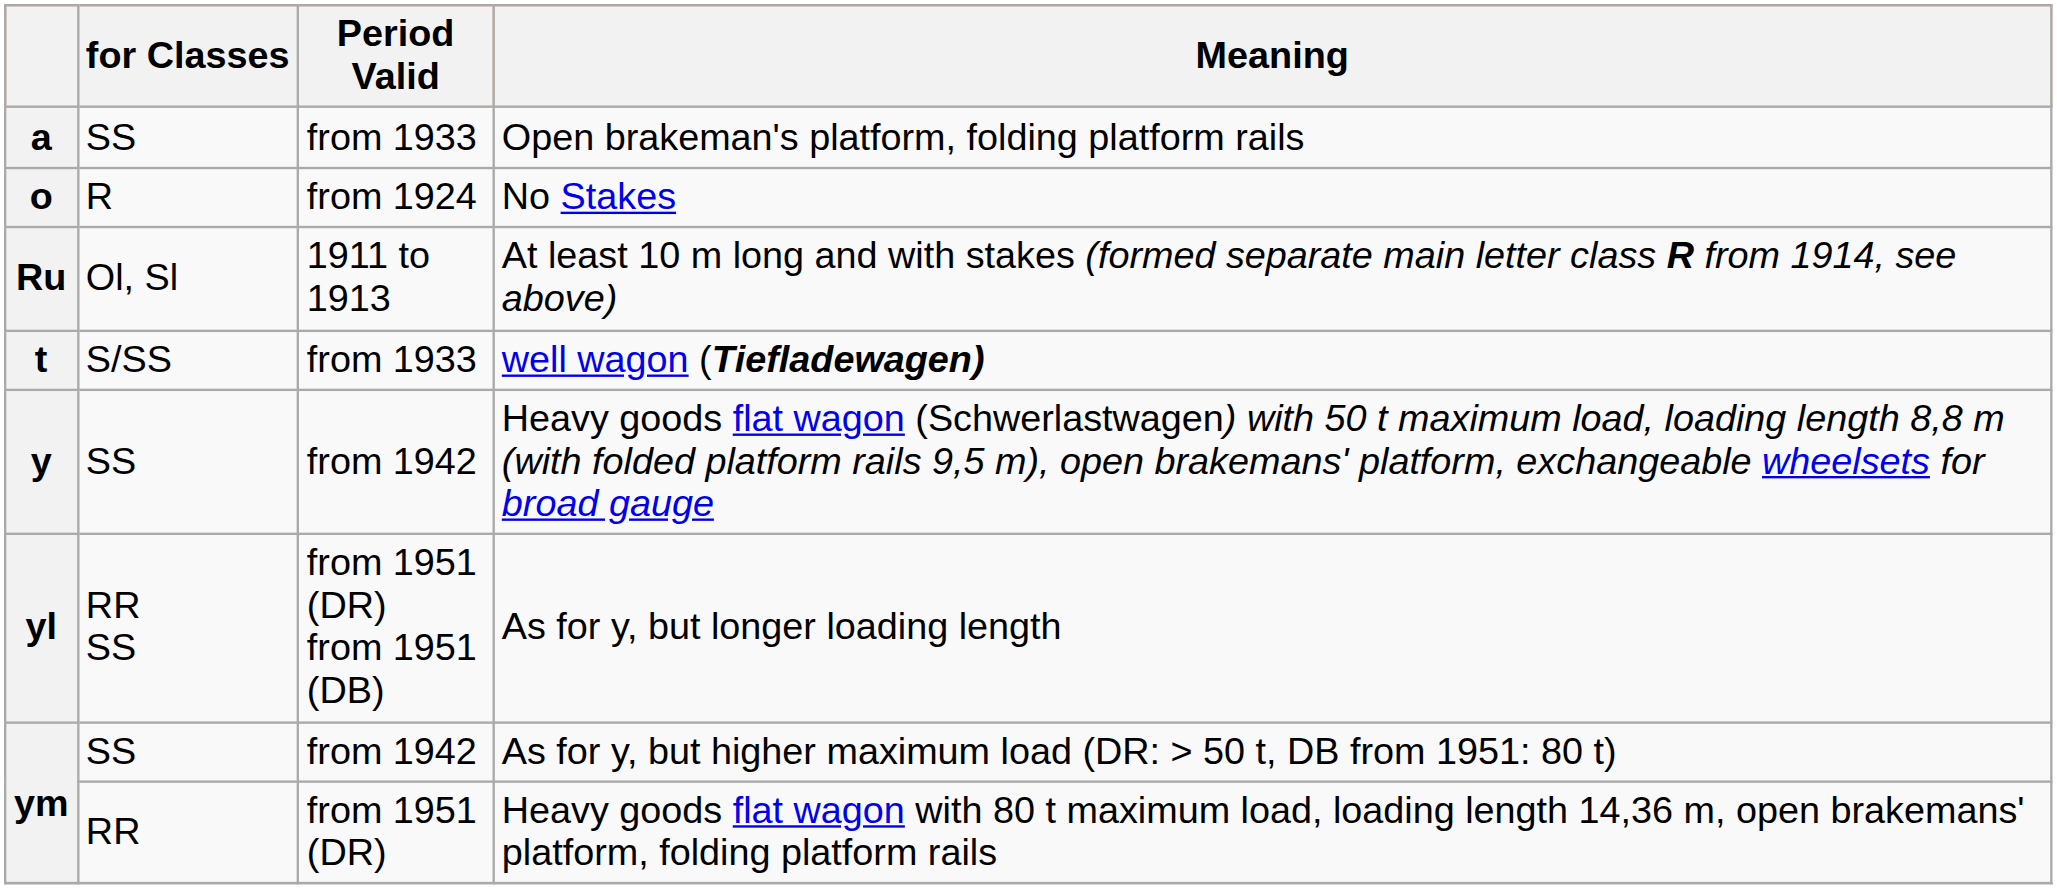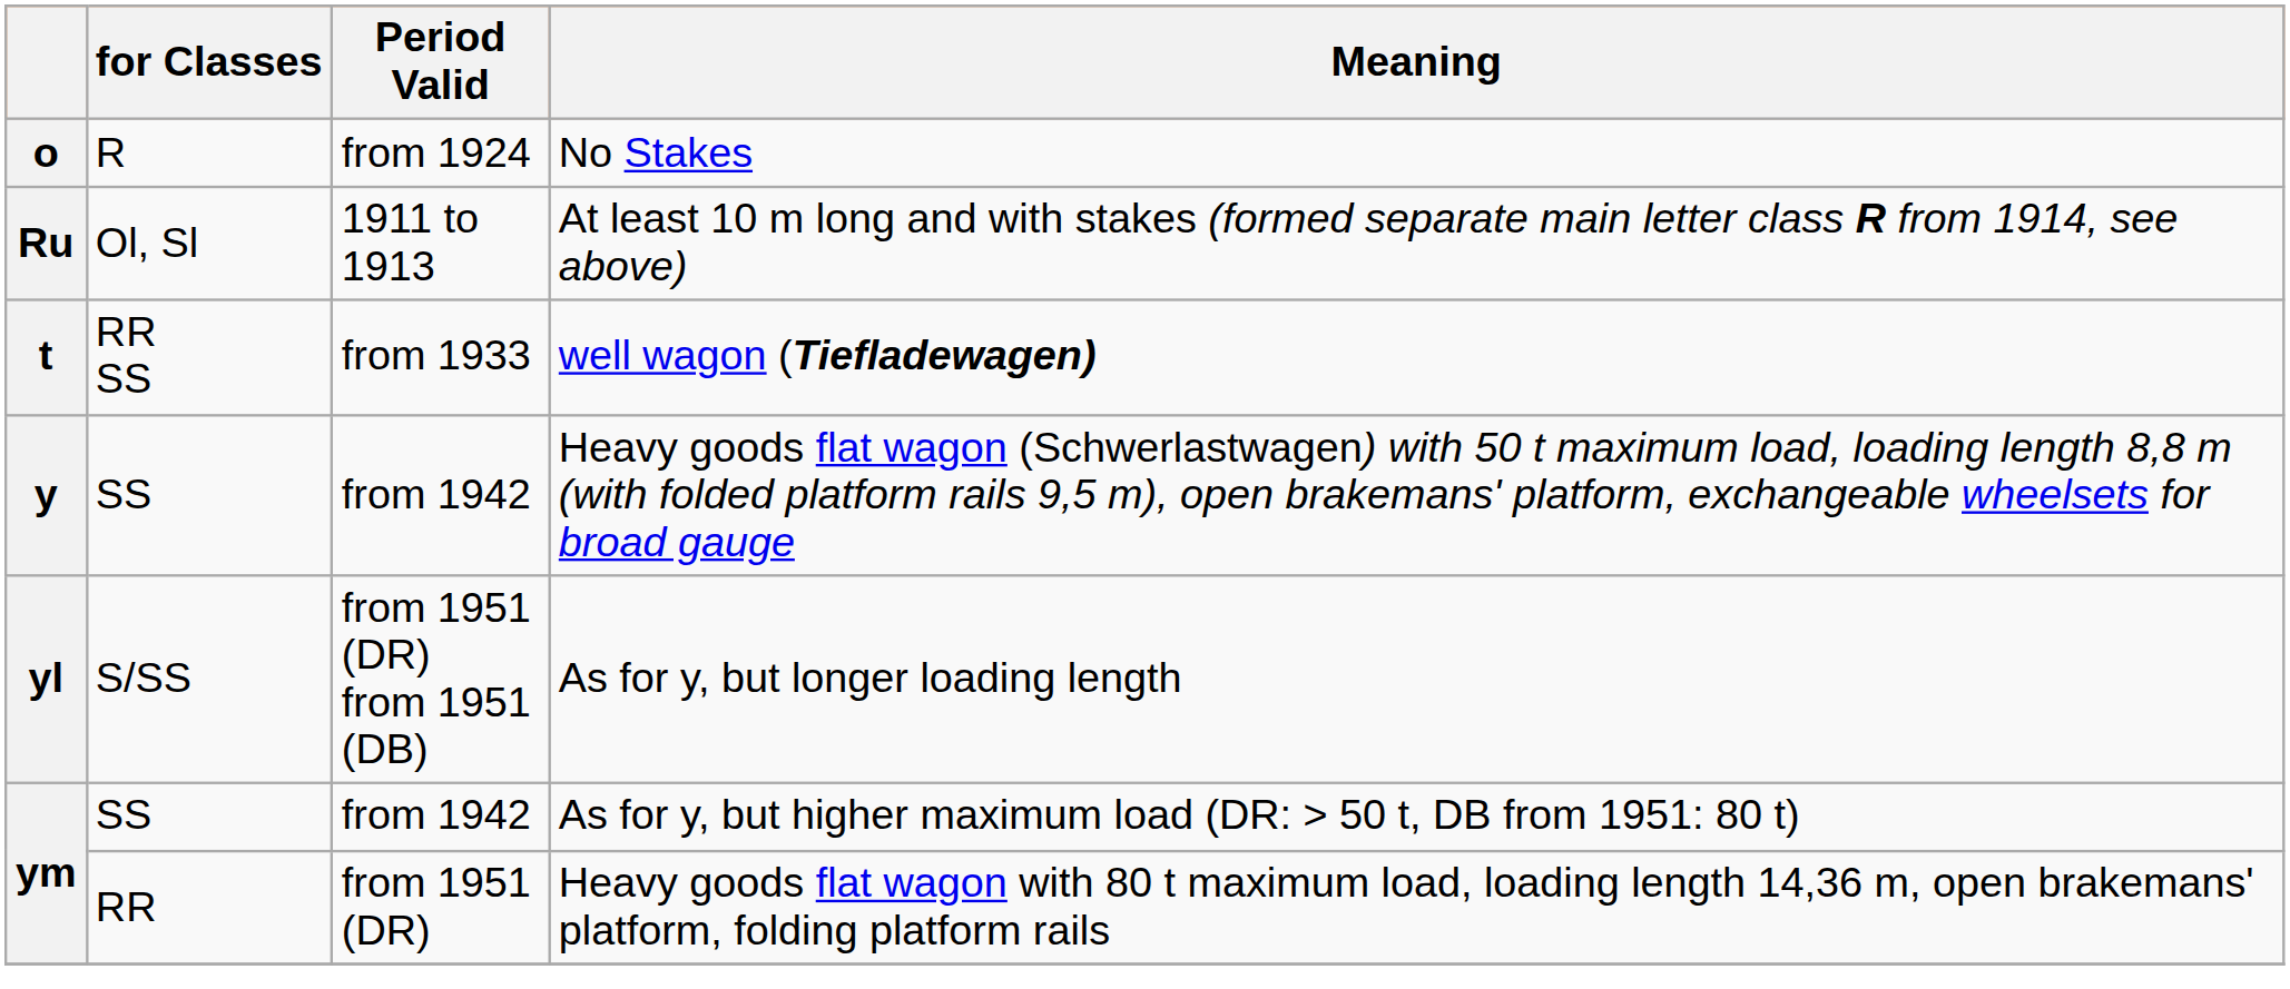 <table class="wikitable">
 <tr style="background:#FF7F24">
 <th></th>
 <th>for Classes</th>
 <th>Period Valid</th>
 <th>Meaning</th>
-</tr>
-<tr ---->
-<th>a</th>
-<td>SS</td>
-<td>from 1933</td>
-<td>Open brakeman's platform, folding platform rails</td>
 </tr>
 <tr ---->
 <th>o</th>
 <td>R</td>
 <td>from 1924</td>
 <td>No <a href='#'>Stakes</a></td>
 </tr>
 <tr ---->
 <th>Ru</th>
 <td>Ol, Sl</td>
 <td>1911 to 1913</td>
 <td>At least 10 m long and with stakes <em> (formed separate main letter class <strong>R</strong> from 1914, see above)</em></td>
 </tr>
 <tr ---->
 <th>t</th>
-<td>S/SS</td>
+<td>RR<br>SS</td>
 <td>from 1933</td>
 <td><a href='#'>well wagon</a> (<strong><em>T<strong>iefladewagen<em>)</td>
 </tr>
 <tr ---->
 <th>y</th>
 <td>SS</td>
 <td>from 1942</td>
 <td>Heavy goods <a href='#'>flat wagon</a> (</em>Schwerlastwagen<em>) with 50 t maximum load, loading length 8,8 m (with folded platform rails 9,5 m), open brakemans' platform, exchangeable <a href='#'>wheelsets</a> for  <a href='#'>broad gauge</a></td>
 </tr>
 <tr ---->
 <th>yl</th>
-<td>RR<br>SS</td>
+<td>S/SS</td>
 <td>from 1951 (DR)<br>from 1951 (DB)</td>
 <td>As for y, but longer loading length</td>
 </tr>
 <tr ---->
 <th rowspan="2">ym</th>
 <td>SS</td>
 <td>from 1942</td>
 <td>As for y, but higher maximum load (DR: > 50 t, DB from 1951: 80 t)</td>
 </tr>
 <tr ---->
 <td>RR</td>
 <td>from 1951 (DR)</td>
 <td>Heavy goods <a href='#'>flat wagon</a> with 80 t maximum load, loading length 14,36 m, open brakemans' platform, folding platform rails</td>
 </tr>
 <tr ---->
 </tr>
 </table>
